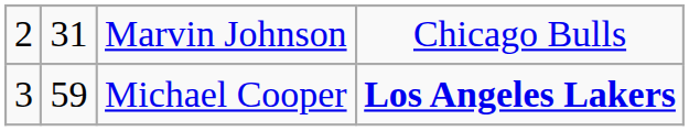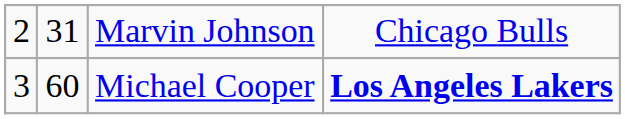 <table class="wikitable">
 <tr style="text-align:center;" bgcolor="">
 <td>2</td>
 <td>31</td>
 <td><a href='#'>Marvin Johnson</a></td>
 <td><a href='#'>Chicago Bulls</a></td>
 </tr>
 <tr style="text-align:center;" bgcolor="">
 <td>3</td>
-<td>59</td>
+<td>60</td>
 <td><a href='#'>Michael Cooper</a></td>
 <td><strong><a href='#'>Los Angeles Lakers</a></strong></td>
 </tr>
 </table>
